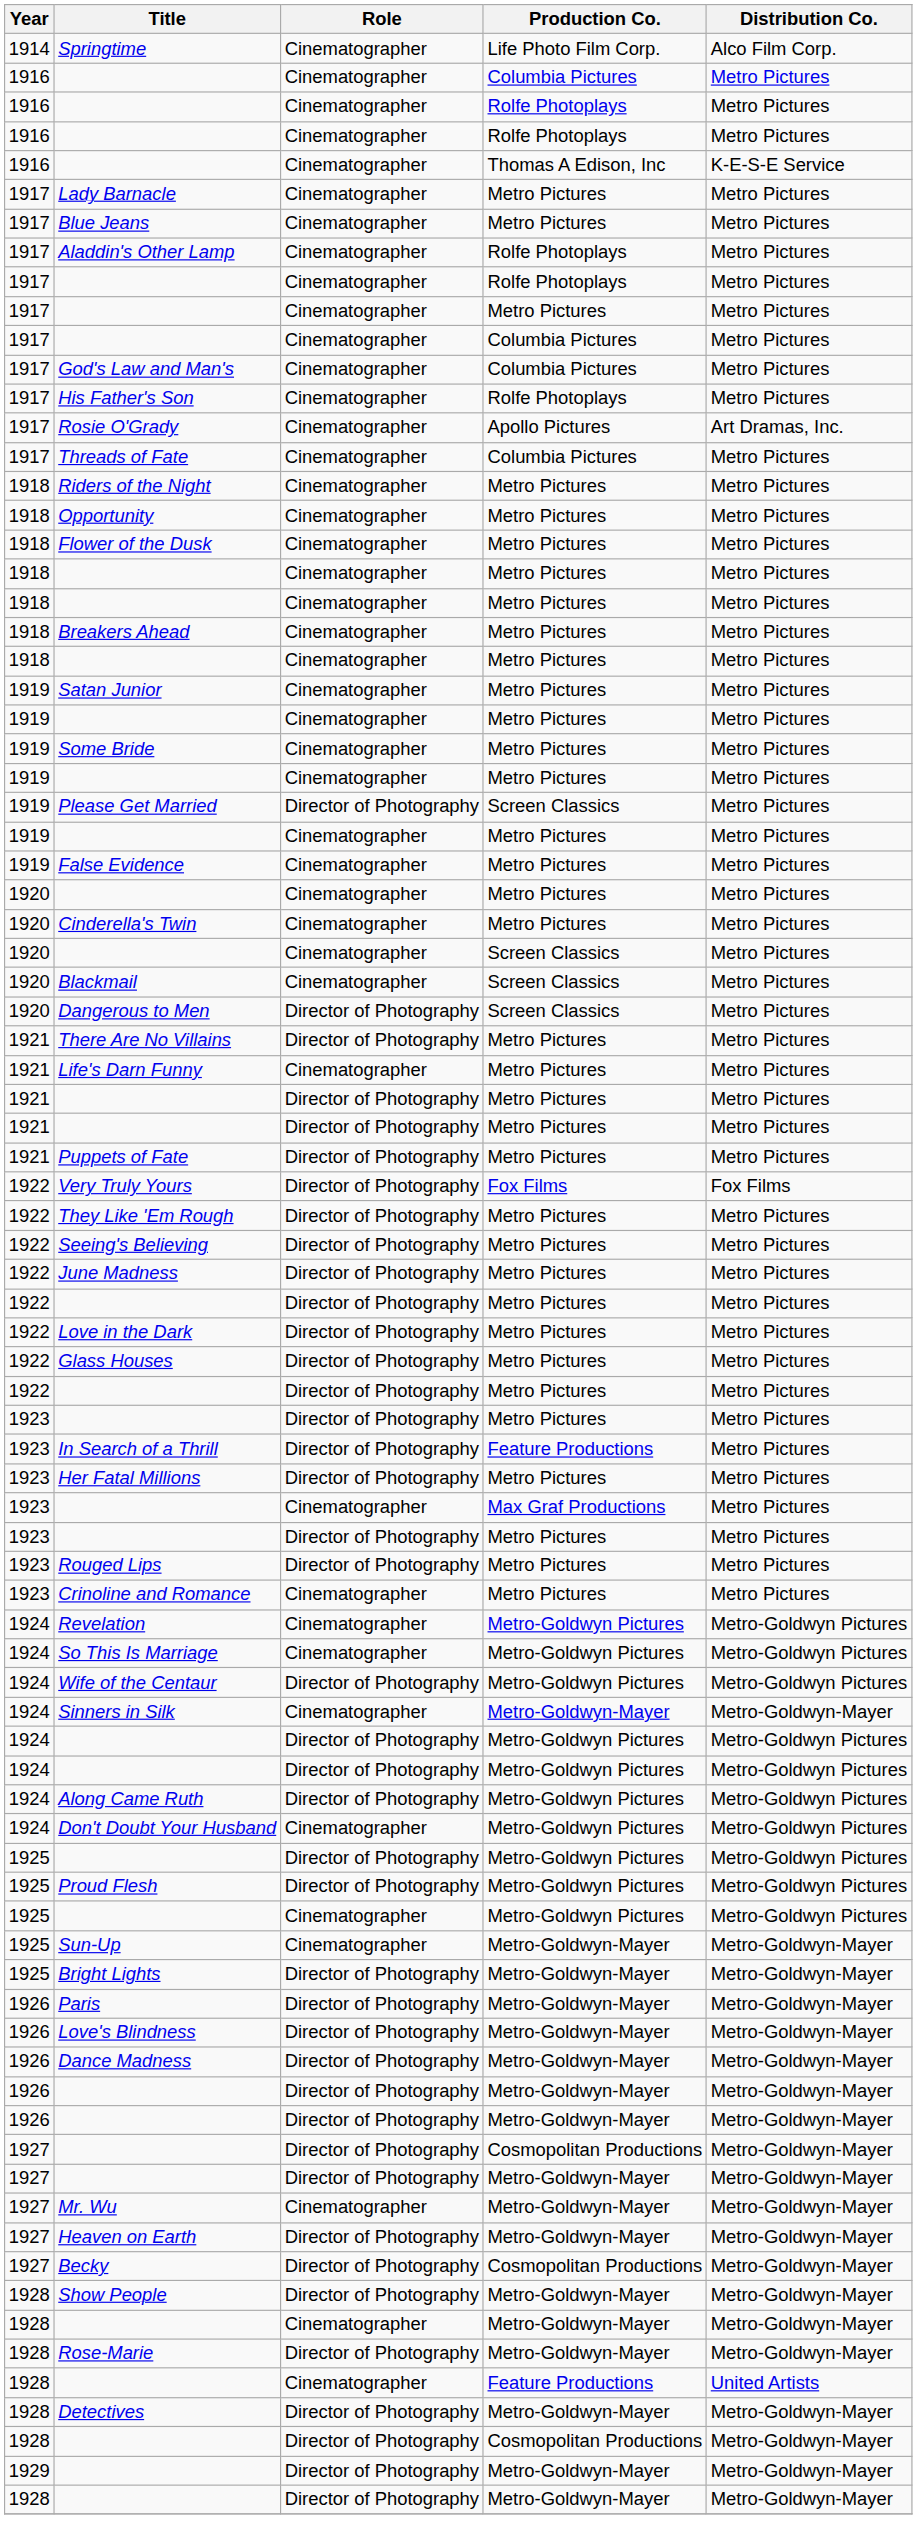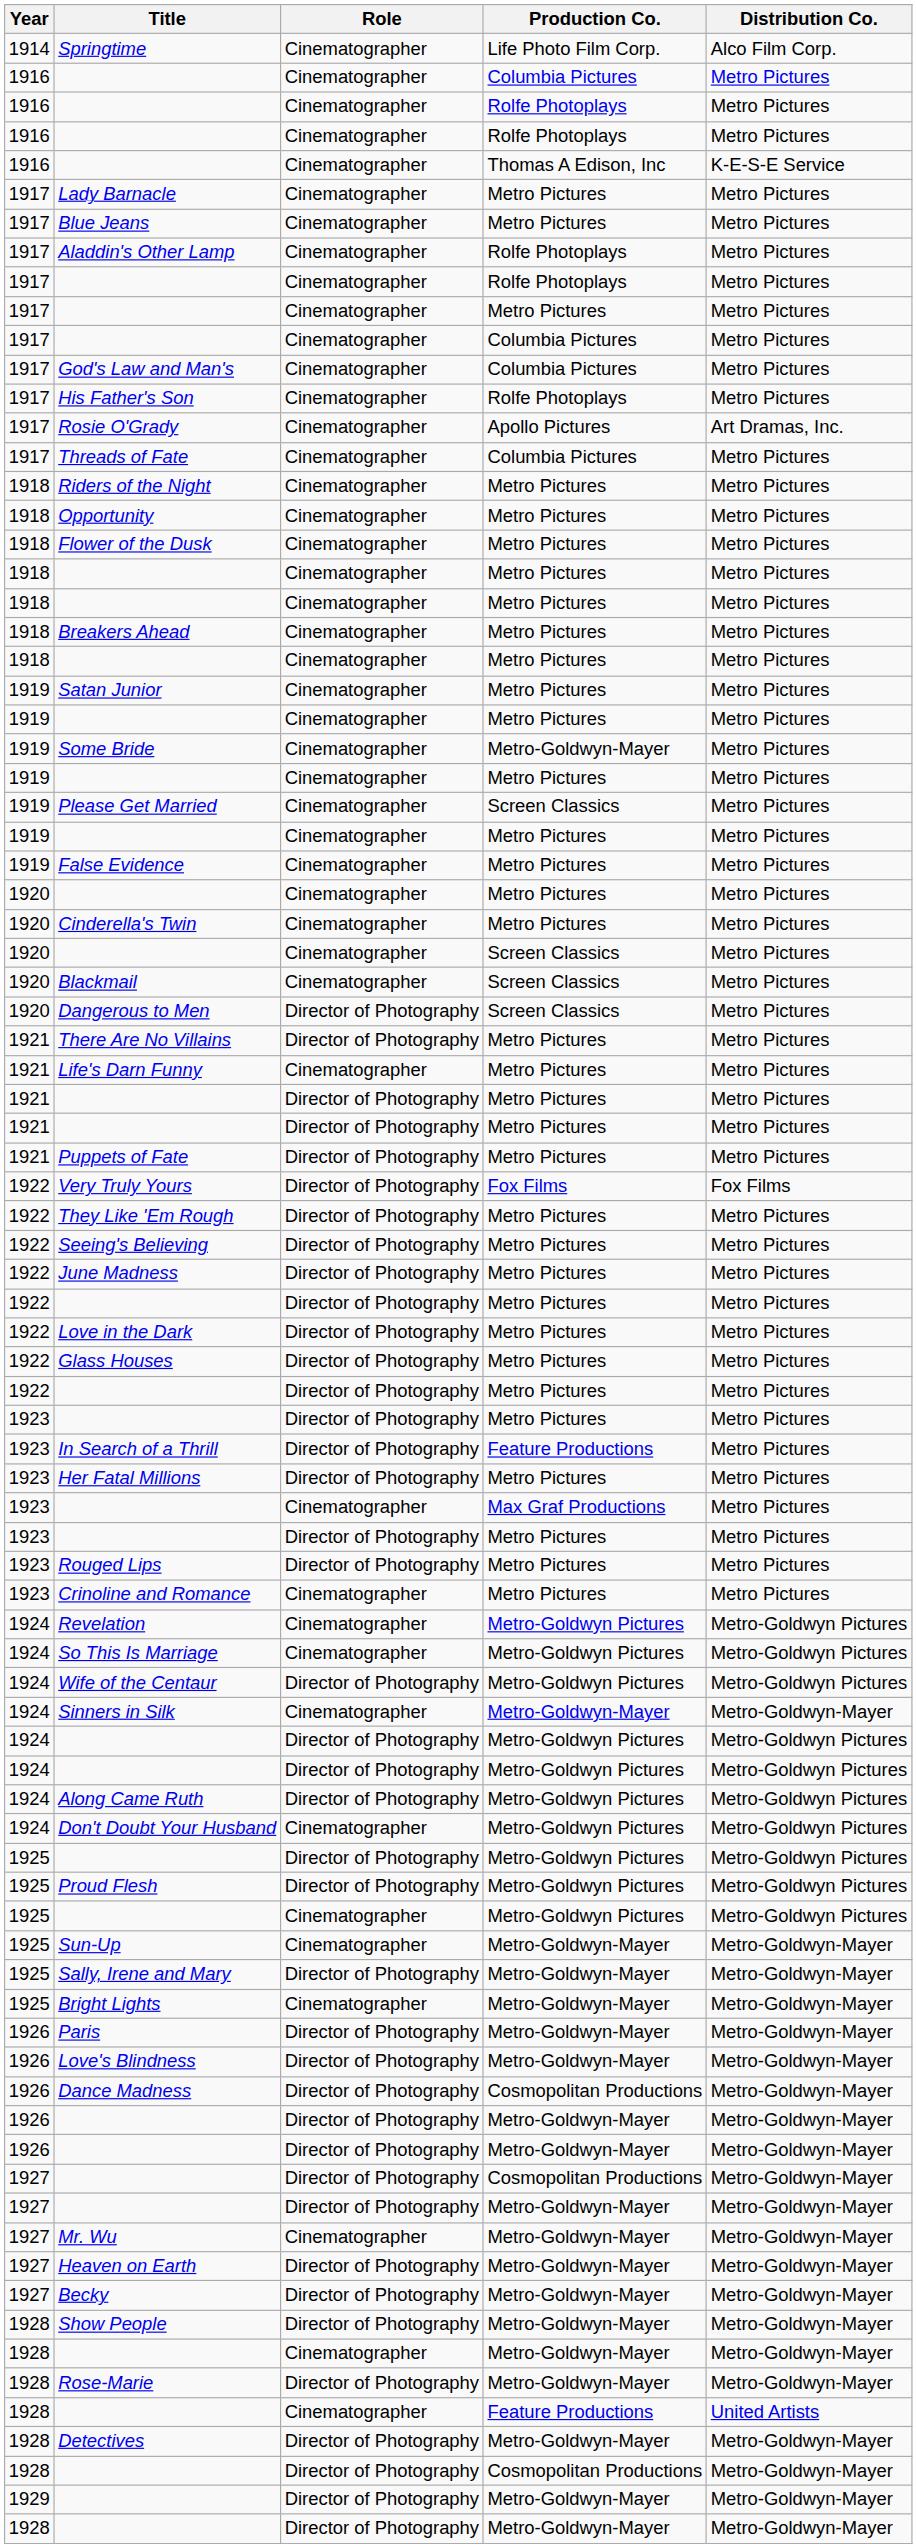 <table class="wikitable sortable">
 <tr>
 <th>Year</th>
 <th>Title</th>
 <th>Role</th>
 <th>Production Co.</th>
 <th>Distribution Co.</th>
 </tr>
 <tr>
 <td>1914</td>
 <td><em><a href='#'>Springtime</a></em></td>
 <td>Cinematographer</td>
 <td>Life Photo Film Corp.</td>
 <td>Alco Film Corp.</td>
 </tr>
 <tr>
 <td>1916</td>
 <td><em></em></td>
 <td>Cinematographer</td>
 <td><a href='#'>Columbia Pictures</a></td>
 <td><a href='#'>Metro Pictures</a></td>
 </tr>
 <tr>
 <td>1916</td>
 <td><em></em></td>
 <td>Cinematographer</td>
 <td><a href='#'>Rolfe Photoplays</a></td>
 <td>Metro Pictures</td>
 </tr>
 <tr>
 <td>1916</td>
 <td><em></em></td>
 <td>Cinematographer</td>
 <td>Rolfe Photoplays</td>
 <td>Metro Pictures</td>
 </tr>
 <tr>
 <td>1916</td>
 <td><em></em></td>
 <td>Cinematographer</td>
 <td>Thomas A Edison, Inc</td>
 <td>K-E-S-E Service</td>
 </tr>
 <tr>
 <td>1917</td>
 <td><em><a href='#'>Lady Barnacle</a></em></td>
 <td>Cinematographer</td>
 <td>Metro Pictures</td>
 <td>Metro Pictures</td>
 </tr>
 <tr>
 <td>1917</td>
 <td><em><a href='#'>Blue Jeans</a></em></td>
 <td>Cinematographer</td>
 <td>Metro Pictures</td>
 <td>Metro Pictures</td>
 </tr>
 <tr>
 <td>1917</td>
 <td><em><a href='#'>Aladdin's Other Lamp</a></em></td>
 <td>Cinematographer</td>
 <td>Rolfe Photoplays</td>
 <td>Metro Pictures</td>
 </tr>
 <tr>
 <td>1917</td>
 <td><em></em></td>
 <td>Cinematographer</td>
 <td>Rolfe Photoplays</td>
 <td>Metro Pictures</td>
 </tr>
 <tr>
 <td>1917</td>
 <td><em></em></td>
 <td>Cinematographer</td>
 <td>Metro Pictures</td>
 <td>Metro Pictures</td>
 </tr>
 <tr>
 <td>1917</td>
 <td><em></em></td>
 <td>Cinematographer</td>
 <td>Columbia Pictures</td>
 <td>Metro Pictures</td>
 </tr>
 <tr>
 <td>1917</td>
 <td><em><a href='#'>God's Law and Man's</a></em></td>
 <td>Cinematographer</td>
 <td>Columbia Pictures</td>
 <td>Metro Pictures</td>
 </tr>
 <tr>
 <td>1917</td>
 <td><em><a href='#'>His Father's Son</a></em></td>
 <td>Cinematographer</td>
 <td>Rolfe Photoplays</td>
 <td>Metro Pictures</td>
 </tr>
 <tr>
 <td>1917</td>
 <td><em><a href='#'>Rosie O'Grady</a></em></td>
 <td>Cinematographer</td>
 <td>Apollo Pictures</td>
 <td>Art Dramas, Inc.</td>
 </tr>
 <tr>
 <td>1917</td>
 <td><em><a href='#'>Threads of Fate</a></em></td>
 <td>Cinematographer</td>
 <td>Columbia Pictures</td>
 <td>Metro Pictures</td>
 </tr>
 <tr>
 <td>1918</td>
 <td><em><a href='#'>Riders of the Night</a></em></td>
 <td>Cinematographer</td>
 <td>Metro Pictures</td>
 <td>Metro Pictures</td>
 </tr>
 <tr>
 <td>1918</td>
 <td><em><a href='#'>Opportunity</a></em></td>
 <td>Cinematographer</td>
 <td>Metro Pictures</td>
 <td>Metro Pictures</td>
 </tr>
 <tr>
 <td>1918</td>
 <td><em><a href='#'>Flower of the Dusk</a></em></td>
 <td>Cinematographer</td>
 <td>Metro Pictures</td>
 <td>Metro Pictures</td>
 </tr>
 <tr>
 <td>1918</td>
 <td><em></em></td>
 <td>Cinematographer</td>
 <td>Metro Pictures</td>
 <td>Metro Pictures</td>
 </tr>
 <tr>
 <td>1918</td>
 <td><em></em></td>
 <td>Cinematographer</td>
 <td>Metro Pictures</td>
 <td>Metro Pictures</td>
 </tr>
 <tr>
 <td>1918</td>
 <td><em><a href='#'>Breakers Ahead</a></em></td>
 <td>Cinematographer</td>
 <td>Metro Pictures</td>
 <td>Metro Pictures</td>
 </tr>
 <tr>
 <td>1918</td>
 <td><em></em></td>
 <td>Cinematographer</td>
 <td>Metro Pictures</td>
 <td>Metro Pictures</td>
 </tr>
 <tr>
 <td>1919</td>
 <td><em><a href='#'>Satan Junior</a></em></td>
 <td>Cinematographer</td>
 <td>Metro Pictures</td>
 <td>Metro Pictures</td>
 </tr>
 <tr>
 <td>1919</td>
 <td><em></em></td>
 <td>Cinematographer</td>
 <td>Metro Pictures</td>
 <td>Metro Pictures</td>
 </tr>
 <tr>
 <td>1919</td>
 <td><em><a href='#'>Some Bride</a></em></td>
 <td>Cinematographer</td>
-<td>Metro Pictures</td>
+<td>Metro-Goldwyn-Mayer</td>
 <td>Metro Pictures</td>
 </tr>
 <tr>
 <td>1919</td>
 <td><em></em></td>
 <td>Cinematographer</td>
 <td>Metro Pictures</td>
 <td>Metro Pictures</td>
 </tr>
 <tr>
 <td>1919</td>
 <td><em><a href='#'>Please Get Married</a></em></td>
-<td>Director of Photography</td>
+<td>Cinematographer</td>
 <td>Screen Classics</td>
 <td>Metro Pictures</td>
 </tr>
 <tr>
 <td>1919</td>
 <td><em></em></td>
 <td>Cinematographer</td>
 <td>Metro Pictures</td>
 <td>Metro Pictures</td>
 </tr>
 <tr>
 <td>1919</td>
 <td><em><a href='#'>False Evidence</a></em></td>
 <td>Cinematographer</td>
 <td>Metro Pictures</td>
 <td>Metro Pictures</td>
 </tr>
 <tr>
 <td>1920</td>
 <td><em></em></td>
 <td>Cinematographer</td>
 <td>Metro Pictures</td>
 <td>Metro Pictures</td>
 </tr>
 <tr>
 <td>1920</td>
 <td><em><a href='#'>Cinderella's Twin</a></em></td>
 <td>Cinematographer</td>
 <td>Metro Pictures</td>
 <td>Metro Pictures</td>
 </tr>
 <tr>
 <td>1920</td>
 <td><em></em></td>
 <td>Cinematographer</td>
 <td>Screen Classics</td>
 <td>Metro Pictures</td>
 </tr>
 <tr>
 <td>1920</td>
 <td><em><a href='#'>Blackmail</a></em></td>
 <td>Cinematographer</td>
 <td>Screen Classics</td>
 <td>Metro Pictures</td>
 </tr>
 <tr>
 <td>1920</td>
 <td><em><a href='#'>Dangerous to Men</a></em></td>
 <td>Director of Photography</td>
 <td>Screen Classics</td>
 <td>Metro Pictures</td>
 </tr>
 <tr>
 <td>1921</td>
 <td><em><a href='#'>There Are No Villains</a></em></td>
 <td>Director of Photography</td>
 <td>Metro Pictures</td>
 <td>Metro Pictures</td>
 </tr>
 <tr>
 <td>1921</td>
 <td><em><a href='#'>Life's Darn Funny</a></em></td>
 <td>Cinematographer</td>
 <td>Metro Pictures</td>
 <td>Metro Pictures</td>
 </tr>
 <tr>
 <td>1921</td>
 <td><em></em></td>
 <td>Director of Photography</td>
 <td>Metro Pictures</td>
 <td>Metro Pictures</td>
 </tr>
 <tr>
 <td>1921</td>
 <td><em></em></td>
 <td>Director of Photography</td>
 <td>Metro Pictures</td>
 <td>Metro Pictures</td>
 </tr>
 <tr>
 <td>1921</td>
 <td><em><a href='#'>Puppets of Fate</a></em></td>
 <td>Director of Photography</td>
 <td>Metro Pictures</td>
 <td>Metro Pictures</td>
 </tr>
 <tr>
 <td>1922</td>
 <td><em><a href='#'>Very Truly Yours</a></em></td>
 <td>Director of Photography</td>
 <td><a href='#'>Fox Films</a></td>
 <td>Fox Films</td>
 </tr>
 <tr>
 <td>1922</td>
 <td><em><a href='#'>They Like 'Em Rough</a></em></td>
 <td>Director of Photography</td>
 <td>Metro Pictures</td>
 <td>Metro Pictures</td>
 </tr>
 <tr>
 <td>1922</td>
 <td><em><a href='#'>Seeing's Believing</a></em></td>
 <td>Director of Photography</td>
 <td>Metro Pictures</td>
 <td>Metro Pictures</td>
 </tr>
 <tr>
 <td>1922</td>
 <td><em><a href='#'>June Madness</a></em></td>
 <td>Director of Photography</td>
 <td>Metro Pictures</td>
 <td>Metro Pictures</td>
 </tr>
 <tr>
 <td>1922</td>
 <td><em></em></td>
 <td>Director of Photography</td>
 <td>Metro Pictures</td>
 <td>Metro Pictures</td>
 </tr>
 <tr>
 <td>1922</td>
 <td><em><a href='#'>Love in the Dark</a></em></td>
 <td>Director of Photography</td>
 <td>Metro Pictures</td>
 <td>Metro Pictures</td>
 </tr>
 <tr>
 <td>1922</td>
 <td><em><a href='#'>Glass Houses</a></em></td>
 <td>Director of Photography</td>
 <td>Metro Pictures</td>
 <td>Metro Pictures</td>
 </tr>
 <tr>
 <td>1922</td>
 <td><em></em></td>
 <td>Director of Photography</td>
 <td>Metro Pictures</td>
 <td>Metro Pictures</td>
 </tr>
 <tr>
 <td>1923</td>
 <td><em></em></td>
 <td>Director of Photography</td>
 <td>Metro Pictures</td>
 <td>Metro Pictures</td>
 </tr>
 <tr>
 <td>1923</td>
 <td><em><a href='#'>In Search of a Thrill</a></em></td>
 <td>Director of Photography</td>
 <td><a href='#'>Feature Productions</a></td>
 <td>Metro Pictures</td>
 </tr>
 <tr>
 <td>1923</td>
 <td><em><a href='#'>Her Fatal Millions</a></em></td>
 <td>Director of Photography</td>
 <td>Metro Pictures</td>
 <td>Metro Pictures</td>
 </tr>
 <tr>
 <td>1923</td>
 <td><em></em></td>
 <td>Cinematographer</td>
 <td><a href='#'>Max Graf Productions</a></td>
 <td>Metro Pictures</td>
 </tr>
 <tr>
 <td>1923</td>
 <td><em></em></td>
 <td>Director of Photography</td>
 <td>Metro Pictures</td>
 <td>Metro Pictures</td>
 </tr>
 <tr>
 <td>1923</td>
 <td><em><a href='#'>Rouged Lips</a></em></td>
 <td>Director of Photography</td>
 <td>Metro Pictures</td>
 <td>Metro Pictures</td>
 </tr>
 <tr>
 <td>1923</td>
 <td><em><a href='#'>Crinoline and Romance</a></em></td>
 <td>Cinematographer</td>
 <td>Metro Pictures</td>
 <td>Metro Pictures</td>
 </tr>
 <tr>
 <td>1924</td>
 <td><em><a href='#'>Revelation</a></em></td>
 <td>Cinematographer</td>
 <td><a href='#'>Metro-Goldwyn Pictures</a></td>
 <td>Metro-Goldwyn Pictures</td>
 </tr>
 <tr>
 <td>1924</td>
 <td><em><a href='#'>So This Is Marriage</a></em></td>
 <td>Cinematographer</td>
 <td>Metro-Goldwyn Pictures</td>
 <td>Metro-Goldwyn Pictures</td>
 </tr>
 <tr>
 <td>1924</td>
 <td><em><a href='#'>Wife of the Centaur</a></em></td>
 <td>Director of Photography</td>
 <td>Metro-Goldwyn Pictures</td>
 <td>Metro-Goldwyn Pictures</td>
 </tr>
 <tr>
 <td>1924</td>
 <td><em><a href='#'>Sinners in Silk</a></em></td>
 <td>Cinematographer</td>
 <td><a href='#'>Metro-Goldwyn-Mayer</a></td>
 <td>Metro-Goldwyn-Mayer</td>
 </tr>
 <tr>
 <td>1924</td>
 <td><em></em></td>
 <td>Director of Photography</td>
 <td>Metro-Goldwyn Pictures</td>
 <td>Metro-Goldwyn Pictures</td>
 </tr>
 <tr>
 <td>1924</td>
 <td><em></em></td>
 <td>Director of Photography</td>
 <td>Metro-Goldwyn Pictures</td>
 <td>Metro-Goldwyn Pictures</td>
 </tr>
 <tr>
 <td>1924</td>
 <td><em><a href='#'>Along Came Ruth</a></em></td>
 <td>Director of Photography</td>
 <td>Metro-Goldwyn Pictures</td>
 <td>Metro-Goldwyn Pictures</td>
 </tr>
 <tr>
 <td>1924</td>
 <td><em><a href='#'>Don't Doubt Your Husband</a></em></td>
 <td>Cinematographer</td>
 <td>Metro-Goldwyn Pictures</td>
 <td>Metro-Goldwyn Pictures</td>
 </tr>
 <tr>
 <td>1925</td>
 <td><em></em></td>
 <td>Director of Photography</td>
 <td>Metro-Goldwyn Pictures</td>
 <td>Metro-Goldwyn Pictures</td>
 </tr>
 <tr>
 <td>1925</td>
 <td><em><a href='#'>Proud Flesh</a></em></td>
 <td>Director of Photography</td>
 <td>Metro-Goldwyn Pictures</td>
 <td>Metro-Goldwyn Pictures</td>
 </tr>
 <tr>
 <td>1925</td>
 <td><em></em></td>
 <td>Cinematographer</td>
 <td>Metro-Goldwyn Pictures</td>
 <td>Metro-Goldwyn Pictures</td>
 </tr>
 <tr>
 <td>1925</td>
 <td><em><a href='#'>Sun-Up</a></em></td>
 <td>Cinematographer</td>
 <td>Metro-Goldwyn-Mayer</td>
 <td>Metro-Goldwyn-Mayer</td>
 </tr>
 <tr>
 <td>1925</td>
+<td><em><a href='#'>Sally, Irene and Mary</a></em></td>
+<td>Director of Photography</td>
+<td>Metro-Goldwyn-Mayer</td>
+<td>Metro-Goldwyn-Mayer</td>
+</tr>
+<tr>
+<td>1925</td>
 <td><em><a href='#'>Bright Lights</a></em></td>
-<td>Director of Photography</td>
+<td>Cinematographer</td>
 <td>Metro-Goldwyn-Mayer</td>
 <td>Metro-Goldwyn-Mayer</td>
 </tr>
 <tr>
 <td>1926</td>
 <td><em><a href='#'>Paris</a></em></td>
 <td>Director of Photography</td>
 <td>Metro-Goldwyn-Mayer</td>
 <td>Metro-Goldwyn-Mayer</td>
 </tr>
 <tr>
 <td>1926</td>
 <td><em><a href='#'>Love's Blindness</a></em></td>
 <td>Director of Photography</td>
 <td>Metro-Goldwyn-Mayer</td>
 <td>Metro-Goldwyn-Mayer</td>
 </tr>
 <tr>
 <td>1926</td>
 <td><em><a href='#'>Dance Madness</a></em></td>
 <td>Director of Photography</td>
-<td>Metro-Goldwyn-Mayer</td>
+<td>Cosmopolitan Productions</td>
 <td>Metro-Goldwyn-Mayer</td>
 </tr>
 <tr>
 <td>1926</td>
 <td><em></em></td>
 <td>Director of Photography</td>
 <td>Metro-Goldwyn-Mayer</td>
 <td>Metro-Goldwyn-Mayer</td>
 </tr>
 <tr>
 <td>1926</td>
 <td><em></em></td>
 <td>Director of Photography</td>
 <td>Metro-Goldwyn-Mayer</td>
 <td>Metro-Goldwyn-Mayer</td>
 </tr>
 <tr>
 <td>1927</td>
 <td><em></em></td>
 <td>Director of Photography</td>
 <td>Cosmopolitan Productions</td>
 <td>Metro-Goldwyn-Mayer</td>
 </tr>
 <tr>
 <td>1927</td>
 <td><em></em></td>
 <td>Director of Photography</td>
 <td>Metro-Goldwyn-Mayer</td>
 <td>Metro-Goldwyn-Mayer</td>
 </tr>
 <tr>
 <td>1927</td>
 <td><em><a href='#'>Mr. Wu</a></em></td>
 <td>Cinematographer</td>
 <td>Metro-Goldwyn-Mayer</td>
 <td>Metro-Goldwyn-Mayer</td>
 </tr>
 <tr>
 <td>1927</td>
 <td><em><a href='#'>Heaven on Earth</a></em></td>
 <td>Director of Photography</td>
 <td>Metro-Goldwyn-Mayer</td>
 <td>Metro-Goldwyn-Mayer</td>
 </tr>
 <tr>
 <td>1927</td>
 <td><em><a href='#'>Becky</a></em></td>
 <td>Director of Photography</td>
-<td>Cosmopolitan Productions</td>
+<td>Metro-Goldwyn-Mayer</td>
 <td>Metro-Goldwyn-Mayer</td>
 </tr>
 <tr>
 <td>1928</td>
 <td><em><a href='#'>Show People</a></em></td>
 <td>Director of Photography</td>
 <td>Metro-Goldwyn-Mayer</td>
 <td>Metro-Goldwyn-Mayer</td>
 </tr>
 <tr>
 <td>1928</td>
 <td><em></em></td>
 <td>Cinematographer</td>
 <td>Metro-Goldwyn-Mayer</td>
 <td>Metro-Goldwyn-Mayer</td>
 </tr>
 <tr>
 <td>1928</td>
 <td><em><a href='#'>Rose-Marie</a></em></td>
 <td>Director of Photography</td>
 <td>Metro-Goldwyn-Mayer</td>
 <td>Metro-Goldwyn-Mayer</td>
 </tr>
 <tr>
 <td>1928</td>
 <td><em></em></td>
 <td>Cinematographer</td>
 <td><a href='#'>Feature Productions</a></td>
 <td><a href='#'>United Artists</a></td>
 </tr>
 <tr>
 <td>1928</td>
 <td><em><a href='#'>Detectives</a></em></td>
 <td>Director of Photography</td>
 <td>Metro-Goldwyn-Mayer</td>
 <td>Metro-Goldwyn-Mayer</td>
 </tr>
 <tr>
 <td>1928</td>
 <td><em></em></td>
 <td>Director of Photography</td>
 <td>Cosmopolitan Productions</td>
 <td>Metro-Goldwyn-Mayer</td>
 </tr>
 <tr>
 <td>1929</td>
 <td><em></em></td>
 <td>Director of Photography</td>
 <td>Metro-Goldwyn-Mayer</td>
 <td>Metro-Goldwyn-Mayer</td>
 </tr>
 <tr>
 <td>1928</td>
 <td><em></em></td>
 <td>Director of Photography</td>
 <td>Metro-Goldwyn-Mayer</td>
 <td>Metro-Goldwyn-Mayer</td>
 </tr>
 <tr>
 </tr>
 </table>
